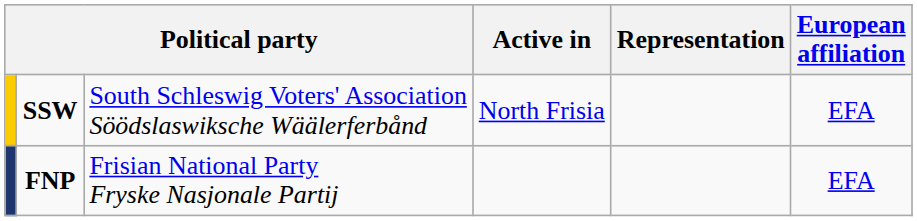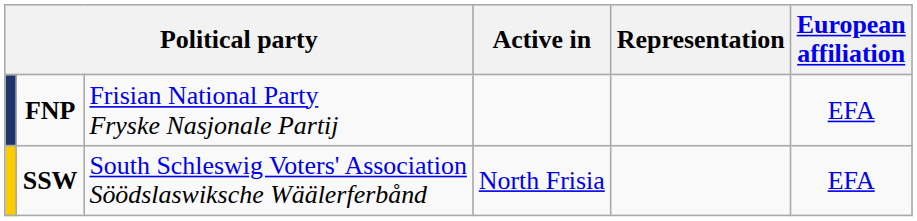 <table class="wikitable">
 <tr>
 <th colspan="3">Political party</th>
 <th>Active in</th>
 <th>Representation</th>
 <th><a href='#'>European <br> affiliation</a></th>
+</tr>
+<tr>
+<th style="background-color:#1F356E;"></th>
+<td style="text-align:center;"><strong>FNP</strong></td>
+<td><a href='#'>Frisian National Party</a> <br> <em>Fryske Nasjonale Partij</em></td>
+<td></td>
+<td></td>
+<td style="text-align:center;"><a href='#'>EFA</a></td>
 </tr>
 <tr>
 <th style="background-color:#FDCC00;"></th>
 <td style="text-align:center;"><strong>SSW</strong></td>
 <td><a href='#'>South Schleswig Voters' Association</a> <br> <em>Söödslaswiksche Wäälerferbånd</em></td>
 <td> <a href='#'>North Frisia</a></td>
 <td></td>
 <td style="text-align:center;"><a href='#'>EFA</a></td>
 </tr>
-<tr>
-<th style="background-color:#1F356E;"></th>
-<td style="text-align:center;"><strong>FNP</strong></td>
-<td><a href='#'>Frisian National Party</a> <br> <em>Fryske Nasjonale Partij</em></td>
-<td></td>
-<td></td>
-<td style="text-align:center;"><a href='#'>EFA</a></td>
-</tr>
 </table>
